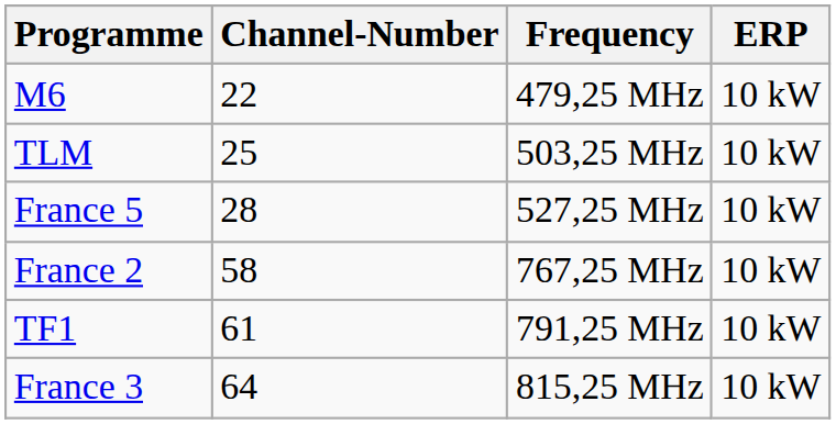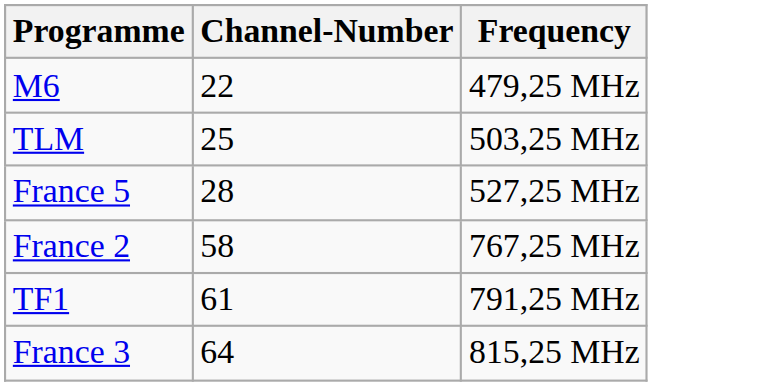 <table class="wikitable">
 <tr style="background:#ccc;">
 <th>Programme</th>
 <th>Channel-Number</th>
 <th>Frequency</th>
-<th>ERP</th>
 </tr>
 <tr>
 <td><a href='#'>M6</a></td>
 <td>22</td>
 <td>479,25 MHz</td>
-<td>10 kW</td>
 </tr>
 <tr>
 <td><a href='#'>TLM</a></td>
 <td>25</td>
 <td>503,25 MHz</td>
-<td>10 kW</td>
 </tr>
 <tr>
 <td><a href='#'>France 5</a></td>
 <td>28</td>
 <td>527,25 MHz</td>
-<td>10 kW</td>
 </tr>
 <tr>
 <td><a href='#'>France 2</a></td>
 <td>58</td>
 <td>767,25 MHz</td>
-<td>10 kW</td>
 </tr>
 <tr>
 <td><a href='#'>TF1</a></td>
 <td>61</td>
 <td>791,25 MHz</td>
-<td>10 kW</td>
 </tr>
 <tr>
 <td><a href='#'>France 3</a></td>
 <td>64</td>
 <td>815,25 MHz</td>
-<td>10 kW</td>
 </tr>
 </table>
